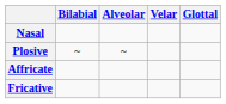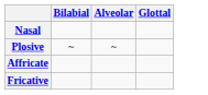 <table class="wikitable" style="text-align:center">
 <tr>
 <th></th>
 <th><a href='#'>Bilabial</a></th>
 <th><a href='#'>Alveolar</a></th>
-<th><a href='#'>Velar</a></th>
 <th><a href='#'>Glottal</a></th>
 </tr>
 <tr>
 <th><a href='#'>Nasal</a></th>
 <td> </td>
 <td> </td>
 <td></td>
-<td></td>
 </tr>
 <tr>
 <th><a href='#'>Plosive</a></th>
 <td> ~  </td>
 <td> ~  </td>
 <td> </td>
-<td> </td>
 </tr>
 <tr>
 <th><a href='#'>Affricate</a></th>
 <td></td>
-<td> </td>
 <td> </td>
 <td></td>
 </tr>
 <tr>
 <th><a href='#'>Fricative</a></th>
 <td></td>
 <td> </td>
 <td> </td>
-<td> </td>
 </tr>
 </table>
